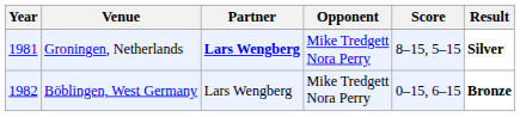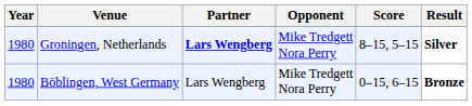 <table class="sortable wikitable" style="font-size: 90%;">
 <tr>
 <th>Year</th>
 <th>Venue</th>
 <th>Partner</th>
 <th>Opponent</th>
 <th>Score</th>
 <th>Result</th>
 </tr>
 <tr>
 </tr>
 <tr style="background:#ECF2FF">
-<td align="center"><a href='#'>1981</a></td>
+<td align="center"><a href='#'>1980</a></td>
 <td align="left"><a href='#'>Groningen</a>, Netherlands</td>
 <td align="left"><strong> <a href='#'>Lars Wengberg</a></strong></td>
 <td align="left"> <a href='#'>Mike Tredgett</a><br> <a href='#'>Nora Perry</a></td>
 <td align="left">8–15, 5–15</td>
 <td style="text-align:left; background:white"> <strong>Silver</strong></td>
 </tr>
 <tr style="background:#ECF2FF">
-<td align="center"><a href='#'>1982</a></td>
+<td align="center"><a href='#'>1980</a></td>
 <td align="left"><a href='#'>Böblingen, West Germany</a></td>
 <td align="left"> Lars Wengberg</td>
 <td align="left"> Mike Tredgett<br> Nora Perry</td>
 <td align="left">0–15, 6–15</td>
 <td style="text-align:left; background:white"> <strong>Bronze</strong></td>
 </tr>
 </table>
